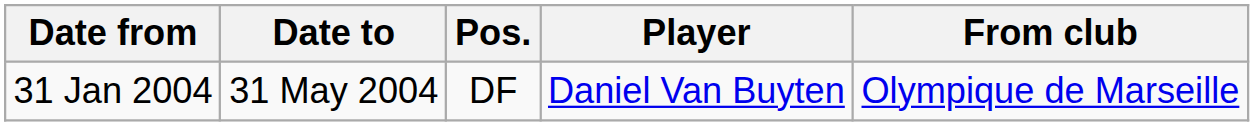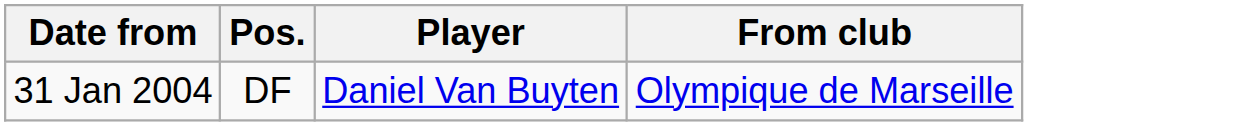 <table class="wikitable">
 <tr>
 <th>Date from</th>
-<th>Date to</th>
 <th>Pos.</th>
 <th>Player</th>
 <th>From club</th>
 </tr>
 <tr>
 <td>31 Jan 2004</td>
-<td>31 May 2004</td>
 <td align="center">DF</td>
 <td> <a href='#'>Daniel Van Buyten</a></td>
 <td> <a href='#'>Olympique de Marseille</a></td>
 </tr>
 </table>
